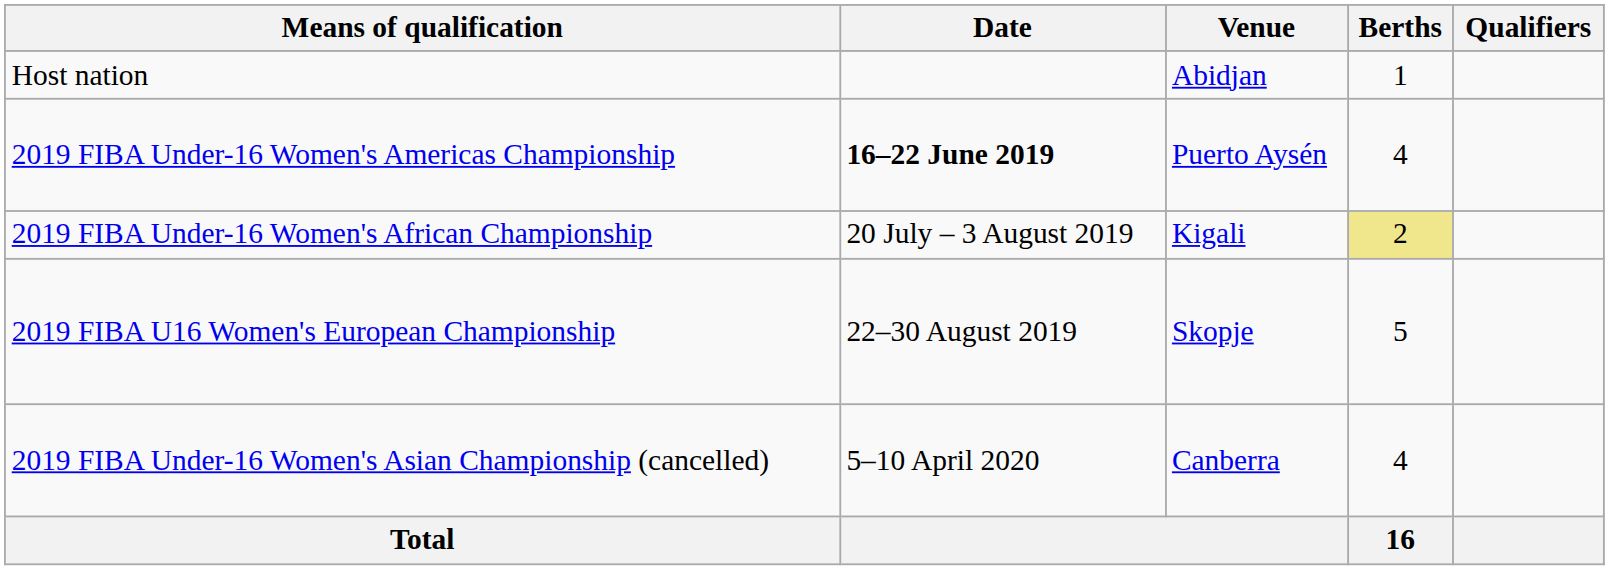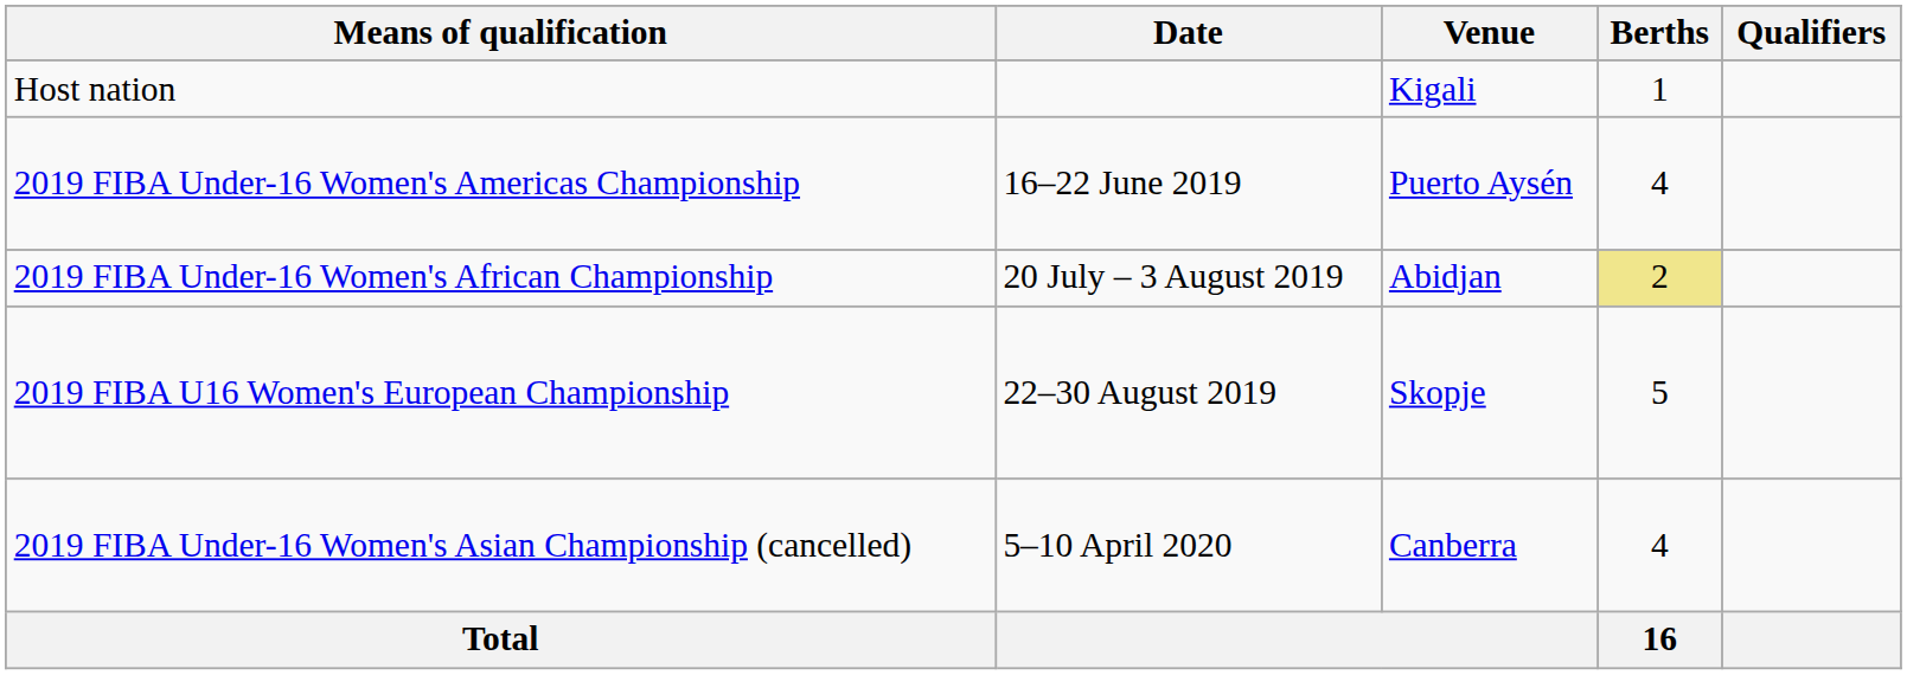 <table class="wikitable" style="width:870px;">
 <tr>
 <th>Means of qualification</th>
 <th>Date</th>
 <th>Venue</th>
 <th>Berths</th>
 <th>Qualifiers</th>
 </tr>
 <tr>
 <td>Host nation</td>
 <td></td>
-<td> <a href='#'>Abidjan</a></td>
+<td> <a href='#'>Kigali</a></td>
 <td style="text-align:center;">1</td>
 <td></td>
 </tr>
 <tr>
 <td><a href='#'>2019 FIBA Under-16 Women's Americas Championship</a></td>
-<td><strong>16–22 June 2019</strong></td>
+<td>16–22 June 2019</td>
 <td> <a href='#'>Puerto Aysén</a></td>
 <td style="text-align:center;">4</td>
 <td><br><br><br></td>
 </tr>
 <tr>
 <td><a href='#'>2019 FIBA Under-16 Women's African Championship</a></td>
 <td>20 July – 3 August 2019</td>
-<td> <a href='#'>Kigali</a></td>
+<td> <a href='#'>Abidjan</a></td>
 <td style="background: khaki; text-align:center;">2</td>
 <td><br></td>
 </tr>
 <tr>
 <td><a href='#'>2019 FIBA U16 Women's European Championship</a></td>
 <td>22–30 August 2019</td>
 <td> <a href='#'>Skopje</a></td>
 <td style="text-align:center;">5</td>
 <td><br><br><br><br></td>
 </tr>
 <tr>
 <td><a href='#'>2019 FIBA Under-16 Women's Asian Championship</a> (cancelled)</td>
 <td>5–10 April 2020</td>
 <td> <a href='#'>Canberra</a></td>
 <td style="text-align:center;">4</td>
 <td><br><br><br></td>
 </tr>
 <tr>
 <th>Total</th>
 <th colspan="2"></th>
 <th>16</th>
 <th></th>
 </tr>
 </table>
